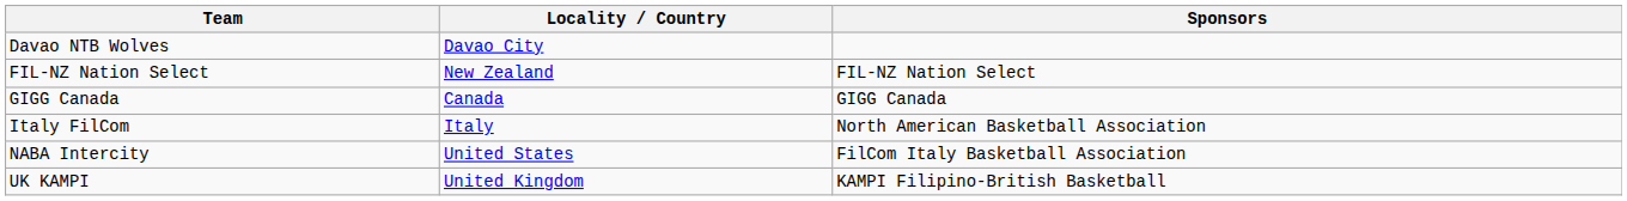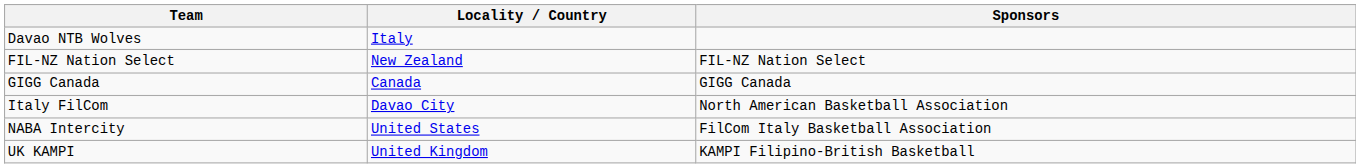 <table class="wikitable" style="width:100%; text-align:left">
 <tr>
 <th>Team</th>
 <th>Locality / Country</th>
 <th>Sponsors</th>
 </tr>
 <tr>
 <td>Davao NTB Wolves</td>
-<td><a href='#'>Davao City</a></td>
+<td><a href='#'>Italy</a></td>
 <td></td>
 </tr>
 <tr>
 <td>FIL-NZ Nation Select</td>
 <td><a href='#'>New Zealand</a></td>
 <td>FIL-NZ Nation Select</td>
 </tr>
 <tr>
 <td>GIGG Canada</td>
 <td><a href='#'>Canada</a></td>
 <td>GIGG Canada</td>
 </tr>
 <tr>
 <td>Italy FilCom</td>
-<td><a href='#'>Italy</a></td>
+<td><a href='#'>Davao City</a></td>
 <td>North American Basketball Association</td>
 </tr>
 <tr>
 <td>NABA Intercity</td>
 <td><a href='#'>United States</a></td>
 <td>FilCom Italy Basketball Association</td>
 </tr>
 <tr>
 <td>UK KAMPI</td>
 <td><a href='#'>United Kingdom</a></td>
 <td>KAMPI Filipino-British Basketball</td>
 </tr>
 </table>
